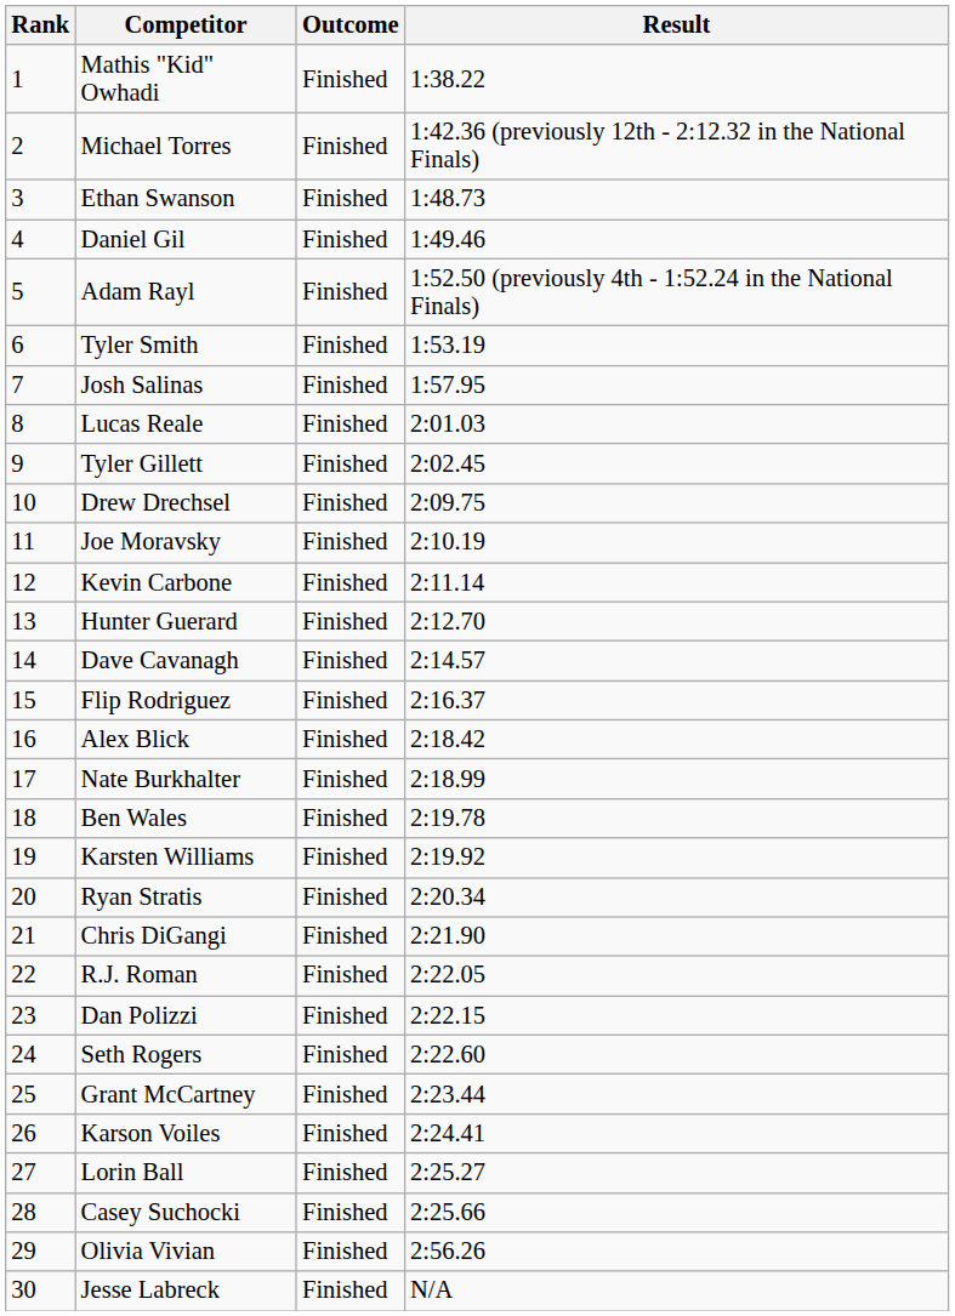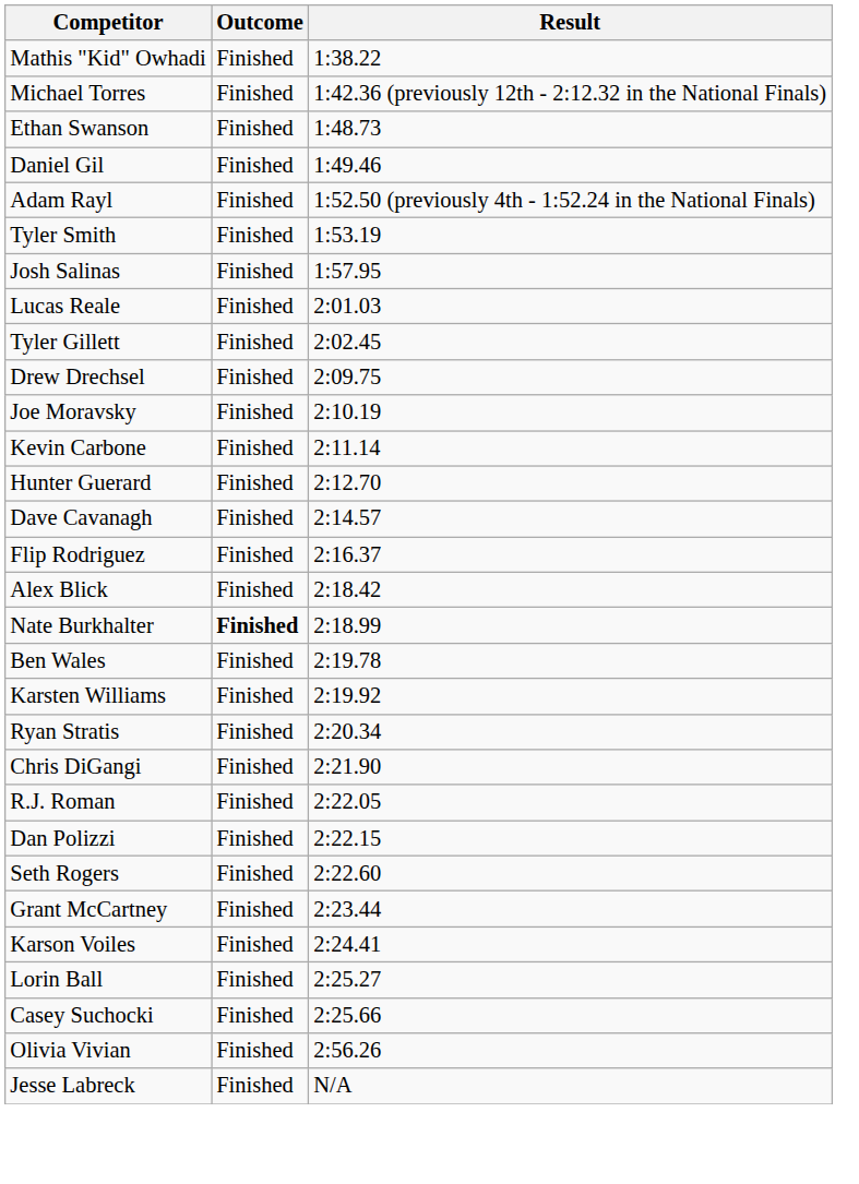 <table class="wikitable sortable">
 <tr>
-<th>Rank</th>
 <th>Competitor</th>
 <th>Outcome</th>
 <th>Result</th>
 </tr>
 <tr>
-<td>1</td>
 <td>Mathis "Kid" Owhadi</td>
 <td>Finished</td>
 <td>1:38.22</td>
 </tr>
 <tr>
-<td>2</td>
 <td>Michael Torres</td>
 <td>Finished</td>
 <td>1:42.36 (previously 12th - 2:12.32 in the National Finals)</td>
 </tr>
 <tr>
-<td>3</td>
 <td>Ethan Swanson</td>
 <td>Finished</td>
 <td>1:48.73</td>
 </tr>
 <tr>
-<td>4</td>
 <td>Daniel Gil</td>
 <td>Finished</td>
 <td>1:49.46</td>
 </tr>
 <tr>
-<td>5</td>
 <td>Adam Rayl</td>
 <td>Finished</td>
 <td>1:52.50 (previously 4th - 1:52.24 in the National Finals)</td>
 </tr>
 <tr>
-<td>6</td>
 <td>Tyler Smith</td>
 <td>Finished</td>
 <td>1:53.19</td>
 </tr>
 <tr>
-<td>7</td>
 <td>Josh Salinas</td>
 <td>Finished</td>
 <td>1:57.95</td>
 </tr>
 <tr>
-<td>8</td>
 <td>Lucas Reale</td>
 <td>Finished</td>
 <td>2:01.03</td>
 </tr>
 <tr>
-<td>9</td>
 <td>Tyler Gillett</td>
 <td>Finished</td>
 <td>2:02.45</td>
 </tr>
 <tr>
-<td>10</td>
 <td>Drew Drechsel</td>
 <td>Finished</td>
 <td>2:09.75</td>
 </tr>
 <tr>
-<td>11</td>
 <td>Joe Moravsky</td>
 <td>Finished</td>
 <td>2:10.19</td>
 </tr>
 <tr>
-<td>12</td>
 <td>Kevin Carbone</td>
 <td>Finished</td>
 <td>2:11.14</td>
 </tr>
 <tr>
-<td>13</td>
 <td>Hunter Guerard</td>
 <td>Finished</td>
 <td>2:12.70</td>
 </tr>
 <tr>
-<td>14</td>
 <td>Dave Cavanagh</td>
 <td>Finished</td>
 <td>2:14.57</td>
 </tr>
 <tr>
-<td>15</td>
 <td>Flip Rodriguez</td>
 <td>Finished</td>
 <td>2:16.37</td>
 </tr>
 <tr>
-<td>16</td>
 <td>Alex Blick</td>
 <td>Finished</td>
 <td>2:18.42</td>
 </tr>
 <tr>
-<td>17</td>
 <td>Nate Burkhalter</td>
-<td>Finished</td>
+<td><strong>Finished</strong></td>
 <td>2:18.99</td>
 </tr>
 <tr>
-<td>18</td>
 <td>Ben Wales</td>
 <td>Finished</td>
 <td>2:19.78</td>
 </tr>
 <tr>
-<td>19</td>
 <td>Karsten Williams</td>
 <td>Finished</td>
 <td>2:19.92</td>
 </tr>
 <tr>
-<td>20</td>
 <td>Ryan Stratis</td>
 <td>Finished</td>
 <td>2:20.34</td>
 </tr>
 <tr>
-<td>21</td>
 <td>Chris DiGangi</td>
 <td>Finished</td>
 <td>2:21.90</td>
 </tr>
 <tr>
-<td>22</td>
 <td>R.J. Roman</td>
 <td>Finished</td>
 <td>2:22.05</td>
 </tr>
 <tr>
-<td>23</td>
 <td>Dan Polizzi</td>
 <td>Finished</td>
 <td>2:22.15</td>
 </tr>
 <tr>
-<td>24</td>
 <td>Seth Rogers</td>
 <td>Finished</td>
 <td>2:22.60</td>
 </tr>
 <tr>
-<td>25</td>
 <td>Grant McCartney</td>
 <td>Finished</td>
 <td>2:23.44</td>
 </tr>
 <tr>
-<td>26</td>
 <td>Karson Voiles</td>
 <td>Finished</td>
 <td>2:24.41</td>
 </tr>
 <tr>
-<td>27</td>
 <td>Lorin Ball</td>
 <td>Finished</td>
 <td>2:25.27</td>
 </tr>
 <tr>
-<td>28</td>
 <td>Casey Suchocki</td>
 <td>Finished</td>
 <td>2:25.66</td>
 </tr>
 <tr>
-<td>29</td>
 <td>Olivia Vivian</td>
 <td>Finished</td>
 <td>2:56.26</td>
 </tr>
 <tr>
-<td>30</td>
 <td>Jesse Labreck</td>
 <td>Finished</td>
 <td>N/A</td>
 </tr>
 </table>
